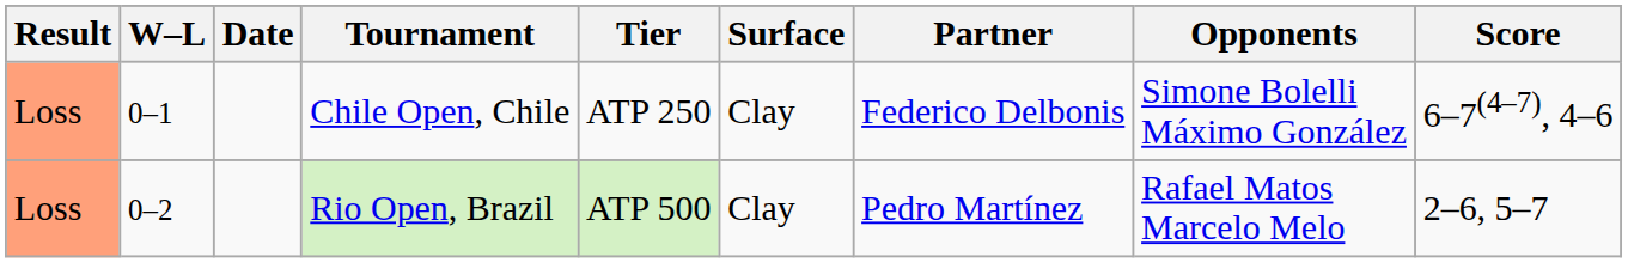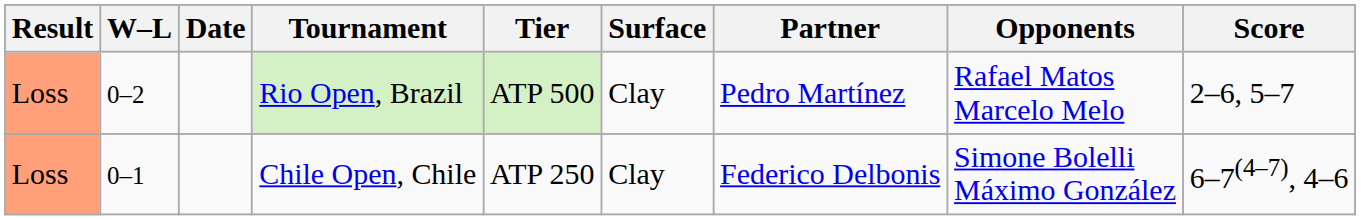 <table class="sortable wikitable">
 <tr>
 <th>Result</th>
 <th class="unsortable">W–L</th>
 <th>Date</th>
 <th>Tournament</th>
 <th>Tier</th>
 <th>Surface</th>
 <th>Partner</th>
 <th>Opponents</th>
 <th class="unsortable">Score</th>
 </tr>
 <tr>
 <td bgcolor=ffa07a>Loss</td>
+<td><small>0–2</small></td>
+<td><a href='#'></a></td>
+<td bgcolor=d4f1c5><a href='#'>Rio Open</a>, Brazil</td>
+<td bgcolor=d4f1c5>ATP 500</td>
+<td>Clay</td>
+<td> <a href='#'>Pedro Martínez</a></td>
+<td> <a href='#'>Rafael Matos</a><br> <a href='#'>Marcelo Melo</a></td>
+<td>2–6, 5–7</td>
+</tr>
+<tr>
+<td bgcolor=ffa07a>Loss</td>
 <td><small>0–1</small></td>
 <td><a href='#'></a></td>
 <td><a href='#'>Chile Open</a>, Chile</td>
 <td>ATP 250</td>
 <td>Clay</td>
 <td> <a href='#'>Federico Delbonis</a></td>
 <td> <a href='#'>Simone Bolelli</a><br> <a href='#'>Máximo González</a></td>
 <td>6–7<sup>(4–7)</sup>, 4–6</td>
 </tr>
-<tr>
-<td bgcolor=ffa07a>Loss</td>
-<td><small>0–2</small></td>
-<td><a href='#'></a></td>
-<td bgcolor=d4f1c5><a href='#'>Rio Open</a>, Brazil</td>
-<td bgcolor=d4f1c5>ATP 500</td>
-<td>Clay</td>
-<td> <a href='#'>Pedro Martínez</a></td>
-<td> <a href='#'>Rafael Matos</a><br> <a href='#'>Marcelo Melo</a></td>
-<td>2–6, 5–7</td>
-</tr>
 </table>
